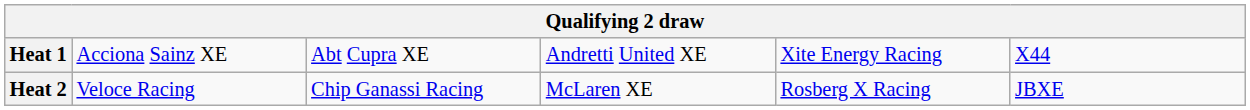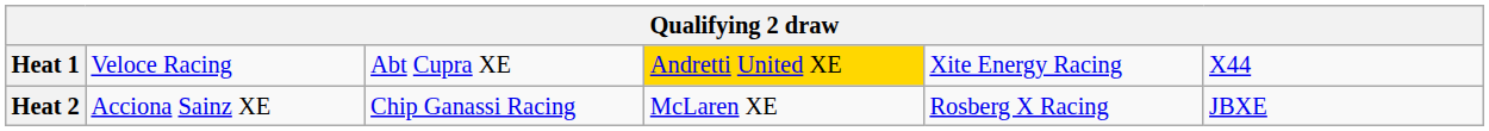 <table class="wikitable" style="text-align:center; font-size:85%">
 <tr>
 <th colspan="6">Qualifying 2 draw</th>
 </tr>
 <tr>
 <th>Heat 1</th>
-<td width="150px" align="left"> <a href='#'>Acciona</a>  <a href='#'>Sainz</a> XE</td>
+<td width="150px" align="left"> <a href='#'>Veloce Racing</a></td>
 <td width="150px" align="left"> <a href='#'>Abt</a> <a href='#'>Cupra</a> XE</td>
-<td width="150px" align="left"> <a href='#'>Andretti</a> <a href='#'>United</a> XE</td>
+<td width="150px" align="left" style="background: gold;"> <a href='#'>Andretti</a> <a href='#'>United</a> XE</td>
 <td width="150px" align="left"> <a href='#'>Xite Energy Racing</a></td>
 <td width="150px" align="left"> <a href='#'>X44</a></td>
 </tr>
 <tr>
 <th>Heat 2</th>
-<td width="150px" align="left"> <a href='#'>Veloce Racing</a></td>
+<td width="150px" align="left"> <a href='#'>Acciona</a>  <a href='#'>Sainz</a> XE</td>
 <td width="150px" align="left"> <a href='#'>Chip Ganassi Racing</a></td>
 <td width="150px" align="left"> <a href='#'>McLaren</a> XE</td>
 <td width="150px" align="left"> <a href='#'>Rosberg X Racing</a></td>
 <td width="150px" align="left"> <a href='#'>JBXE</a></td>
 </tr>
 </table>
